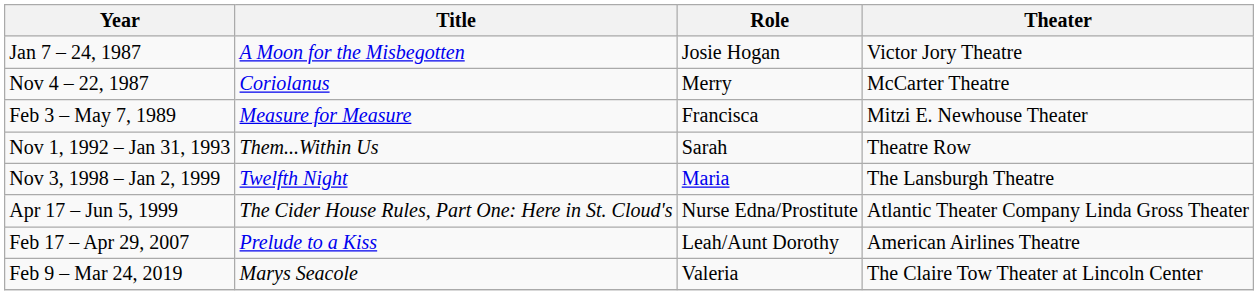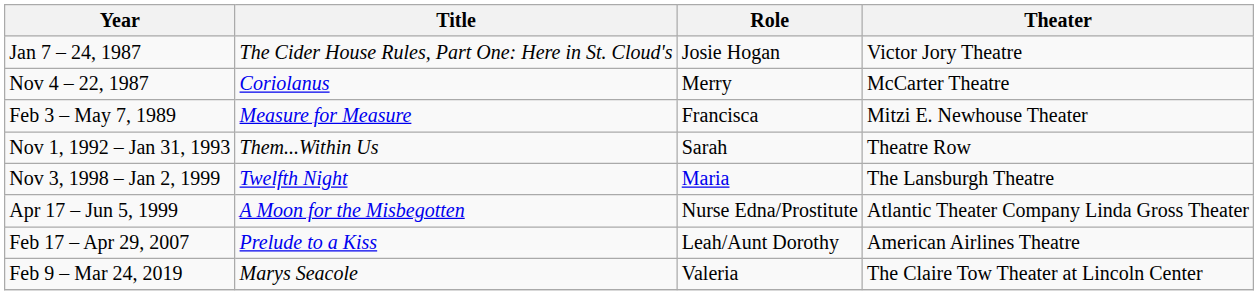 <table class="wikitable sortable">
 <tr>
 <th>Year</th>
 <th>Title</th>
 <th>Role</th>
 <th class="unsortable">Theater</th>
 </tr>
 <tr>
 <td>Jan 7 – 24, 1987</td>
-<td><em><a href='#'>A Moon for the Misbegotten</a></em></td>
+<td><em>The Cider House Rules, Part One: Here in St. Cloud's</em></td>
 <td>Josie Hogan</td>
 <td>Victor Jory Theatre</td>
 </tr>
 <tr>
 <td>Nov 4 – 22, 1987</td>
 <td><em><a href='#'>Coriolanus</a></em></td>
 <td>Merry</td>
 <td>McCarter Theatre</td>
 </tr>
 <tr>
 <td>Feb 3 – May 7, 1989</td>
 <td><em><a href='#'>Measure for Measure</a></em></td>
 <td>Francisca</td>
 <td>Mitzi E. Newhouse Theater</td>
 </tr>
 <tr>
 <td>Nov 1, 1992 – Jan 31, 1993</td>
 <td><em>Them...Within Us</em></td>
 <td>Sarah</td>
 <td>Theatre Row</td>
 </tr>
 <tr>
 <td>Nov 3, 1998 – Jan 2, 1999</td>
 <td><em><a href='#'>Twelfth Night</a></em></td>
 <td><a href='#'>Maria</a></td>
 <td>The Lansburgh Theatre</td>
 </tr>
 <tr>
 <td>Apr 17 – Jun 5, 1999</td>
-<td><em>The Cider House Rules, Part One: Here in St. Cloud's</em></td>
+<td><em><a href='#'>A Moon for the Misbegotten</a></em></td>
 <td>Nurse Edna/Prostitute</td>
 <td>Atlantic Theater Company Linda Gross Theater</td>
 </tr>
 <tr>
 <td>Feb 17 – Apr 29, 2007</td>
 <td><em><a href='#'>Prelude to a Kiss</a></em></td>
 <td>Leah/Aunt Dorothy</td>
 <td>American Airlines Theatre</td>
 </tr>
 <tr>
 <td>Feb 9 – Mar 24, 2019</td>
 <td><em>Marys Seacole</em></td>
 <td>Valeria</td>
 <td>The Claire Tow Theater at Lincoln Center</td>
 </tr>
 <tr>
 </tr>
 </table>
